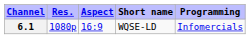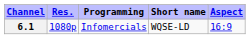 <table class="wikitable">
 <tr>
 <th style="background-color: #bdbdff" scope = "col"><a href='#'>Channel</a></th>
 <th style="background-color: #bdbdff" scope = "col"><a href='#'>Res.</a></th>
+<th style="background-color: #bdbdff" scope = "col">Programming</th>
+<th style="background-color: #bdbdff" scope = "col">Short name</th>
 <th style="background-color: #bdbdff" scope = "col"><a href='#'>Aspect</a></th>
-<th style="background-color: #bdbdff" scope = "col">Short name</th>
-<th style="background-color: #bdbdff" scope = "col">Programming</th>
 </tr>
 <tr>
 <th scope = "row">6.1</th>
 <td><a href='#'>1080p</a></td>
+<td><a href='#'>Infomercials</a></td>
+<td>WQSE-LD</td>
 <td><a href='#'>16:9</a></td>
-<td>WQSE-LD</td>
-<td><a href='#'>Infomercials</a></td>
 </tr>
 </table>
